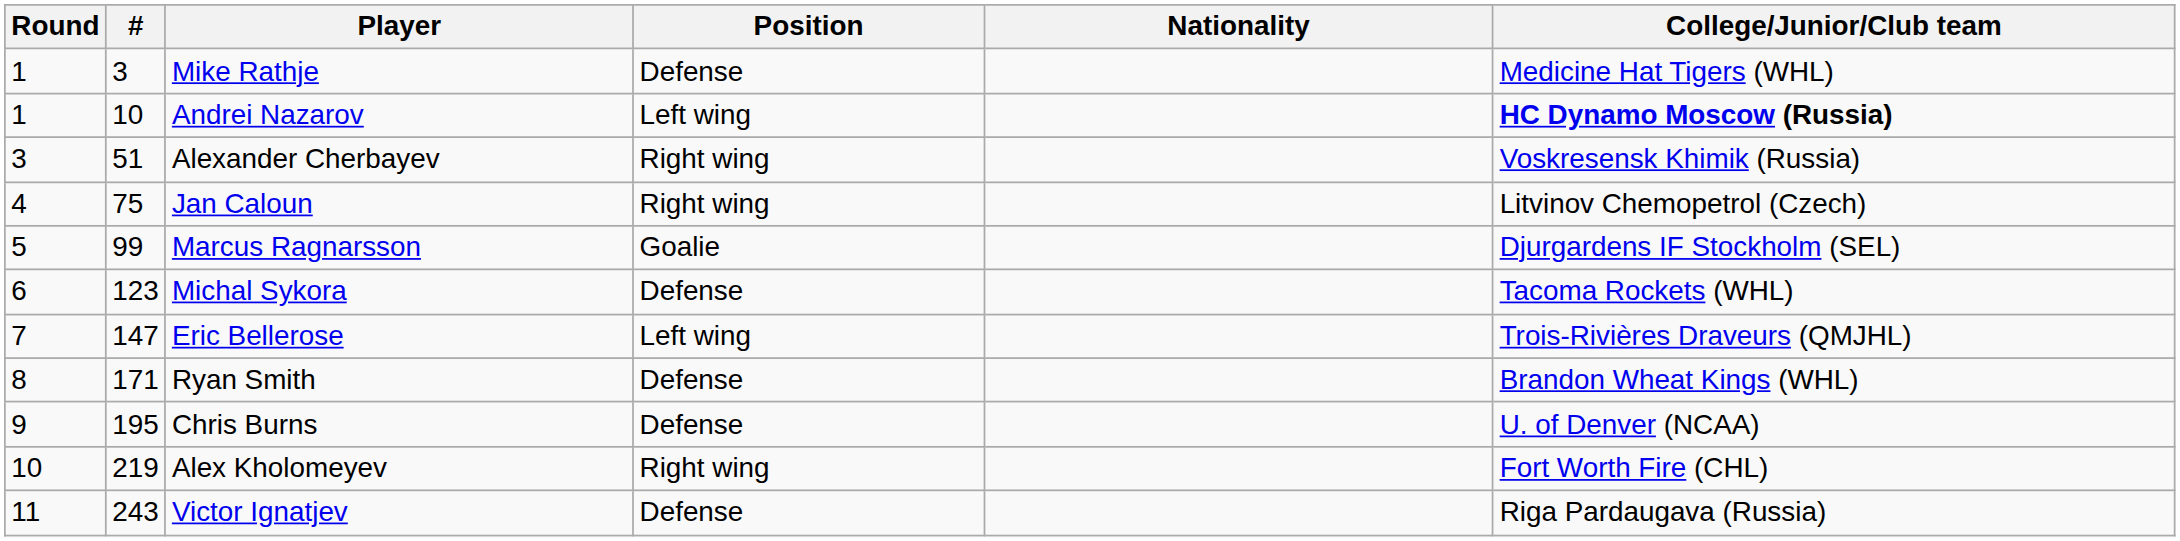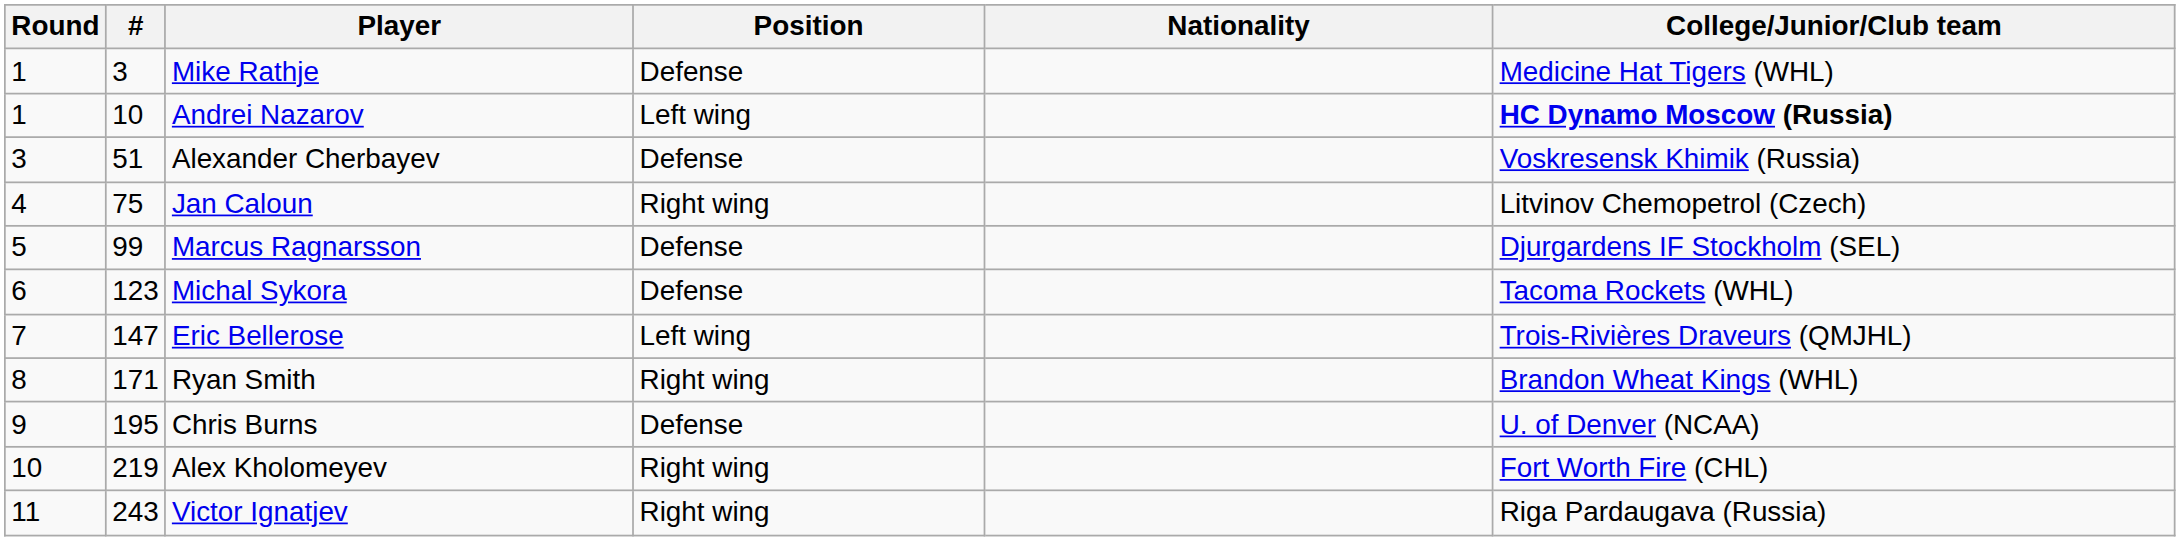 <table class="wikitable">
 <tr>
 <th bgcolor="#DDDDFF" width="2.75%">Round</th>
 <th bgcolor="#DDDDFF" width="2.75%">#</th>
 <th bgcolor="#DDDDFF" width="22.0%">Player</th>
 <th bgcolor="#DDDDFF" width="16.5%">Position</th>
 <th bgcolor="#DDDDFF" width="24.0%">Nationality</th>
 <th bgcolor="#DDDDFF" width="100.0%">College/Junior/Club team</th>
 </tr>
 <tr>
 <td>1</td>
 <td>3</td>
 <td><a href='#'>Mike Rathje</a></td>
 <td>Defense</td>
 <td></td>
 <td><a href='#'>Medicine Hat Tigers</a> (WHL)</td>
 </tr>
 <tr>
 <td>1</td>
 <td>10</td>
 <td><a href='#'>Andrei Nazarov</a></td>
 <td>Left wing</td>
 <td></td>
 <td><strong><a href='#'>HC Dynamo Moscow</a> (Russia)</strong></td>
 </tr>
 <tr>
 <td>3</td>
 <td>51</td>
 <td>Alexander Cherbayev</td>
-<td>Right wing</td>
+<td>Defense</td>
 <td></td>
 <td><a href='#'>Voskresensk Khimik</a> (Russia)</td>
 </tr>
 <tr>
 <td>4</td>
 <td>75</td>
 <td><a href='#'>Jan Caloun</a></td>
 <td>Right wing</td>
 <td></td>
 <td>Litvinov Chemopetrol (Czech)</td>
 </tr>
 <tr>
 <td>5</td>
 <td>99</td>
 <td><a href='#'>Marcus Ragnarsson</a></td>
-<td>Goalie</td>
+<td>Defense</td>
 <td></td>
 <td><a href='#'>Djurgardens IF Stockholm</a> (SEL)</td>
 </tr>
 <tr>
 <td>6</td>
 <td>123</td>
 <td><a href='#'>Michal Sykora</a></td>
 <td>Defense</td>
 <td></td>
 <td><a href='#'>Tacoma Rockets</a> (WHL)</td>
 </tr>
 <tr>
 <td>7</td>
 <td>147</td>
 <td><a href='#'>Eric Bellerose</a></td>
 <td>Left wing</td>
 <td></td>
 <td><a href='#'>Trois-Rivières Draveurs</a> (QMJHL)</td>
 </tr>
 <tr>
 <td>8</td>
 <td>171</td>
 <td>Ryan Smith</td>
-<td>Defense</td>
+<td>Right wing</td>
 <td></td>
 <td><a href='#'>Brandon Wheat Kings</a> (WHL)</td>
 </tr>
 <tr>
 <td>9</td>
 <td>195</td>
 <td>Chris Burns</td>
 <td>Defense</td>
 <td></td>
 <td><a href='#'>U. of Denver</a> (NCAA)</td>
 </tr>
 <tr>
 <td>10</td>
 <td>219</td>
 <td>Alex Kholomeyev</td>
 <td>Right wing</td>
 <td></td>
 <td><a href='#'>Fort Worth Fire</a> (CHL)</td>
 </tr>
 <tr>
 <td>11</td>
 <td>243</td>
 <td><a href='#'>Victor Ignatjev</a></td>
-<td>Defense</td>
+<td>Right wing</td>
 <td></td>
 <td>Riga Pardaugava (Russia)</td>
 </tr>
 </table>
